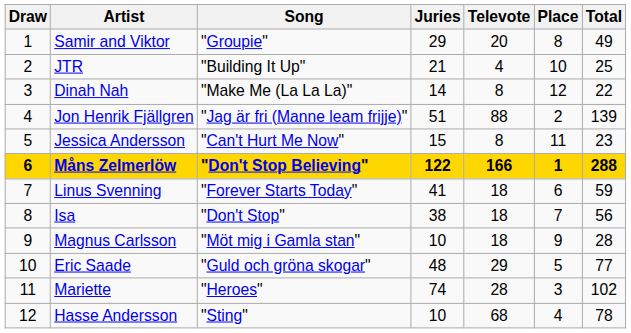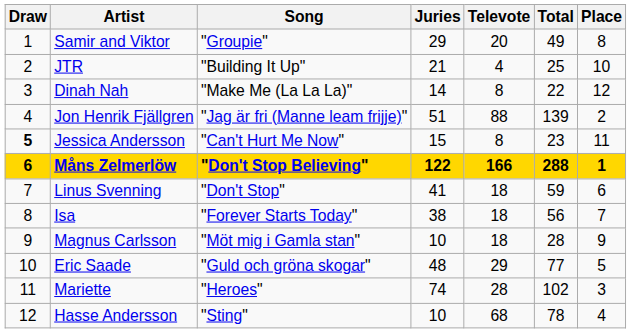 <table class="sortable wikitable" style="margin: 1em auto 1em auto; text-align:center;">
 <tr>
 <th>Draw</th>
 <th>Artist</th>
 <th>Song</th>
 <th>Juries</th>
 <th>Televote</th>
+<th>Total</th>
 <th>Place</th>
-<th>Total</th>
 </tr>
 <tr>
 <td>1</td>
 <td align="left"><a href='#'>Samir and Viktor</a></td>
 <td align="left">"<a href='#'>Groupie</a>"</td>
 <td>29</td>
 <td>20</td>
+<td>49</td>
 <td>8</td>
-<td>49</td>
 </tr>
 <tr>
 <td>2</td>
 <td align="left"><a href='#'>JTR</a></td>
 <td align="left">"Building It Up"</td>
 <td>21</td>
 <td>4</td>
+<td>25</td>
 <td>10</td>
-<td>25</td>
 </tr>
 <tr>
 <td>3</td>
 <td align="left"><a href='#'>Dinah Nah</a></td>
 <td align="left">"Make Me (La La La)"</td>
 <td>14</td>
 <td>8</td>
+<td>22</td>
 <td>12</td>
-<td>22</td>
 </tr>
 <tr>
 <td>4</td>
 <td align="left"><a href='#'>Jon Henrik Fjällgren</a></td>
 <td align="left">"<a href='#'>Jag är fri (Manne leam frijje)</a>"</td>
 <td>51</td>
 <td>88</td>
+<td>139</td>
 <td>2</td>
-<td>139</td>
 </tr>
 <tr>
-<td>5</td>
+<td><strong>5</strong></td>
 <td align="left"><a href='#'>Jessica Andersson</a></td>
 <td align="left">"<a href='#'>Can't Hurt Me Now</a>"</td>
 <td>15</td>
 <td>8</td>
+<td>23</td>
 <td>11</td>
-<td>23</td>
 </tr>
 <tr style="font-weight:bold; background:gold;">
 <td>6</td>
 <td align="left"><a href='#'>Måns Zelmerlöw</a></td>
 <td align="left">"<a href='#'>Don't Stop Believing</a>"</td>
 <td>122</td>
 <td>166</td>
+<td>288</td>
 <td>1</td>
-<td>288</td>
 </tr>
 <tr>
 <td>7</td>
 <td align="left"><a href='#'>Linus Svenning</a></td>
-<td align="left">"<a href='#'>Forever Starts Today</a>"</td>
+<td align="left">"<a href='#'>Don't Stop</a>"</td>
 <td>41</td>
 <td>18</td>
+<td>59</td>
 <td>6</td>
-<td>59</td>
 </tr>
 <tr>
 <td>8</td>
 <td align="left"><a href='#'>Isa</a></td>
-<td align="left">"<a href='#'>Don't Stop</a>"</td>
+<td align="left">"<a href='#'>Forever Starts Today</a>"</td>
 <td>38</td>
 <td>18</td>
+<td>56</td>
 <td>7</td>
-<td>56</td>
 </tr>
 <tr>
 <td>9</td>
 <td align="left"><a href='#'>Magnus Carlsson</a></td>
 <td align="left">"<a href='#'>Möt mig i Gamla stan</a>"</td>
 <td>10</td>
 <td>18</td>
+<td>28</td>
 <td>9</td>
-<td>28</td>
 </tr>
 <tr>
 <td>10</td>
 <td align="left"><a href='#'>Eric Saade</a></td>
 <td align="left">"<a href='#'>Guld och gröna skogar</a>"</td>
 <td>48</td>
 <td>29</td>
+<td>77</td>
 <td>5</td>
-<td>77</td>
 </tr>
 <tr>
 <td>11</td>
 <td align="left"><a href='#'>Mariette</a></td>
 <td align="left">"<a href='#'>Heroes</a>"</td>
 <td>74</td>
 <td>28</td>
+<td>102</td>
 <td>3</td>
-<td>102</td>
 </tr>
 <tr>
 <td>12</td>
 <td align="left"><a href='#'>Hasse Andersson</a></td>
 <td align="left">"<a href='#'>Sting</a>"</td>
 <td>10</td>
 <td>68</td>
+<td>78</td>
 <td>4</td>
-<td>78</td>
 </tr>
 </table>
